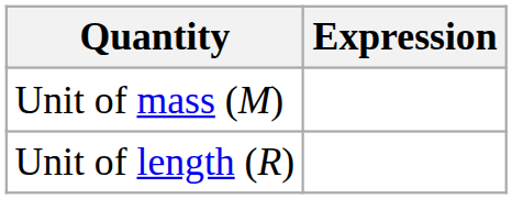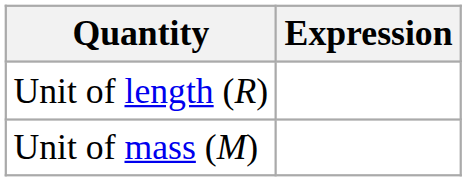 <table class="wikitable" align="right" style="margin-left: 1em; background-color: #ffffff">
 <tr>
 <th>Quantity</th>
 <th>Expression</th>
 </tr>
+<tr align="left">
+<td>Unit of <a href='#'>length</a> (<em>R</em>)</td>
+<td></td>
+</tr>
 <tr>
 <td>Unit of <a href='#'>mass</a> (<em>M</em>)</td>
 <td></td>
 </tr>
-<tr align="left">
-<td>Unit of <a href='#'>length</a> (<em>R</em>)</td>
-<td></td>
-</tr>
 </table>
